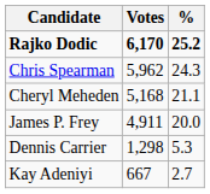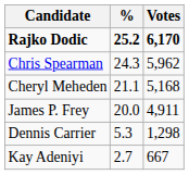 <table class="wikitable">
 <tr>
 <th>Candidate</th>
+<th>%</th>
 <th>Votes</th>
-<th>%</th>
 </tr>
 <tr>
 <td><strong>Rajko Dodic</strong></td>
+<td><strong>25.2</strong></td>
 <td><strong>6,170</strong></td>
-<td><strong>25.2</strong></td>
 </tr>
 <tr>
 <td><a href='#'>Chris Spearman</a></td>
+<td>24.3</td>
 <td>5,962</td>
-<td>24.3</td>
 </tr>
 <tr>
 <td>Cheryl Meheden</td>
+<td>21.1</td>
 <td>5,168</td>
-<td>21.1</td>
 </tr>
 <tr>
 <td>James P. Frey</td>
+<td>20.0</td>
 <td>4,911</td>
-<td>20.0</td>
 </tr>
 <tr>
 <td>Dennis Carrier</td>
+<td>5.3</td>
 <td>1,298</td>
-<td>5.3</td>
 </tr>
 <tr>
 <td>Kay Adeniyi</td>
+<td>2.7</td>
 <td>667</td>
-<td>2.7</td>
 </tr>
 </table>
